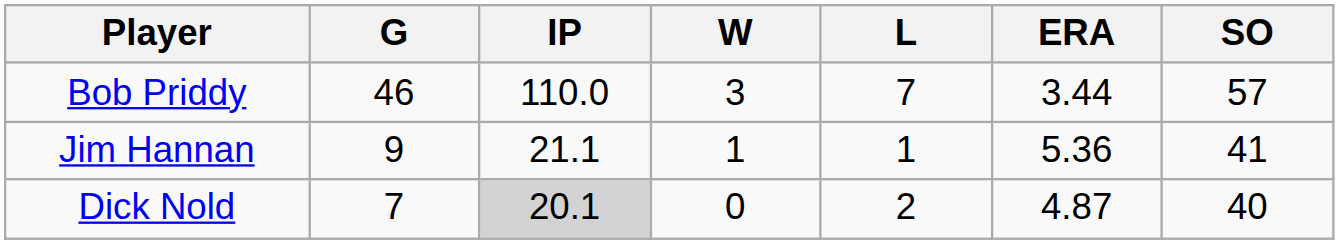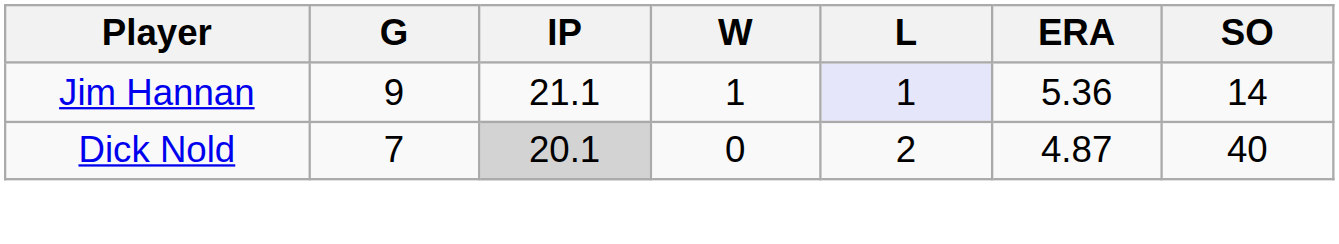 <table class="wikitable sortable">
 <tr>
 <th bgcolor="#DDDDFF" width="16%">Player</th>
 <th bgcolor="#DDDDFF" width="9%">G</th>
 <th bgcolor="#DDDDFF" width="9%">IP</th>
 <th bgcolor="#DDDDFF" width="9%">W</th>
 <th bgcolor="#DDDDFF" width="9%">L</th>
 <th bgcolor="#DDDDFF" width="9%">ERA</th>
 <th bgcolor="#DDDDFF" width="9%">SO</th>
 </tr>
 <tr align="center">
-<td><a href='#'>Bob Priddy</a></td>
-<td>46</td>
-<td>110.0</td>
-<td>3</td>
-<td>7</td>
-<td>3.44</td>
-<td>57</td>
-</tr>
-<tr align="center">
 <td><a href='#'>Jim Hannan</a></td>
 <td>9</td>
 <td>21.1</td>
 <td>1</td>
-<td>1</td>
+<td style="background: lavender;">1</td>
 <td>5.36</td>
-<td>41</td>
+<td>14</td>
 </tr>
 <tr align="center">
 <td><a href='#'>Dick Nold</a></td>
 <td>7</td>
 <td style="background: lightgrey;">20.1</td>
 <td>0</td>
 <td>2</td>
 <td>4.87</td>
 <td>40</td>
 </tr>
 </table>
